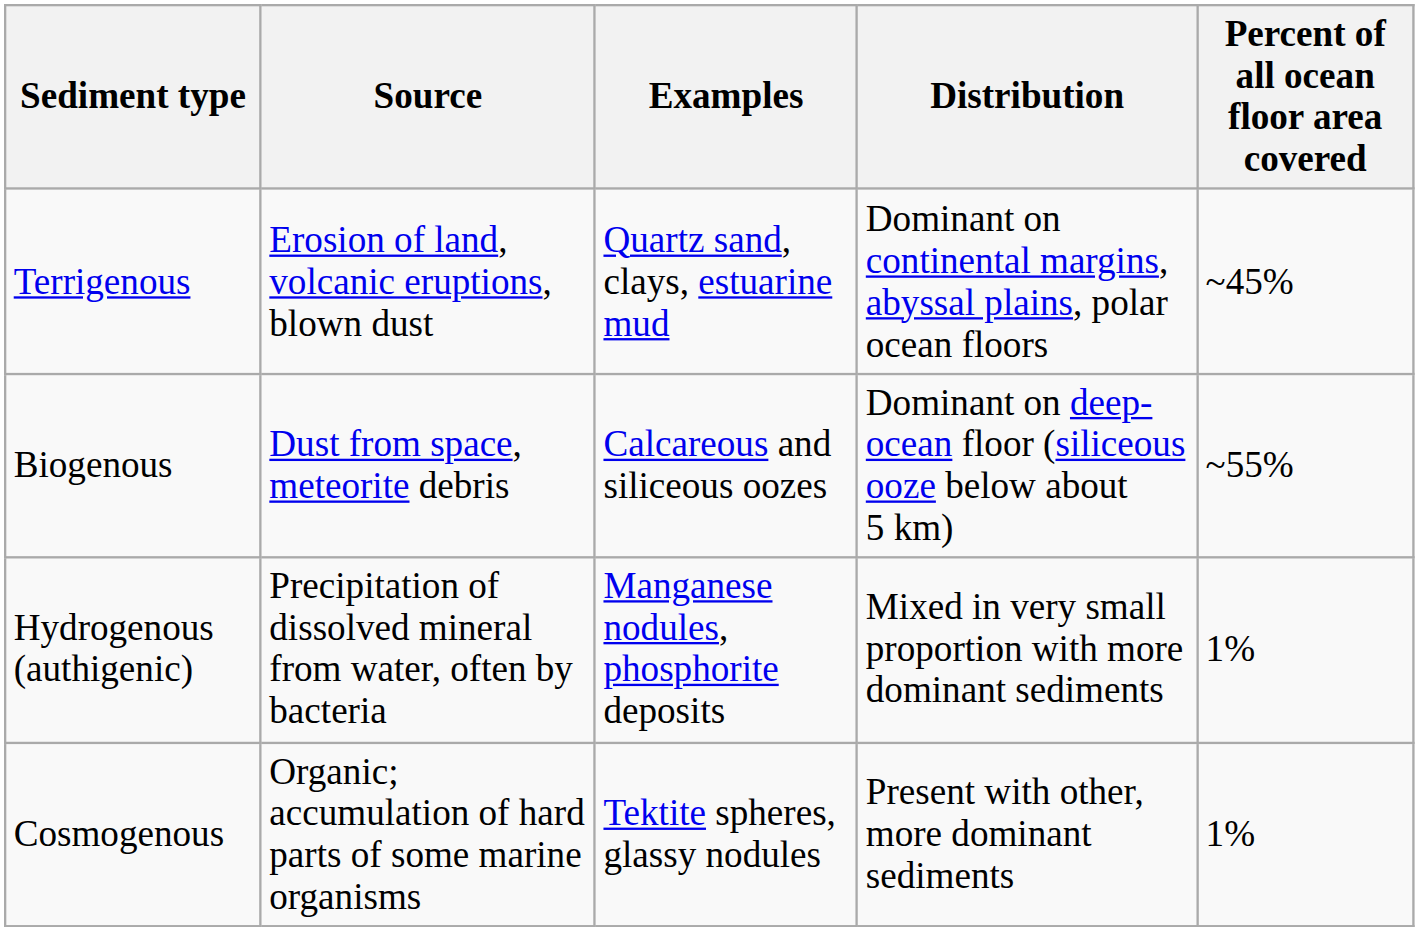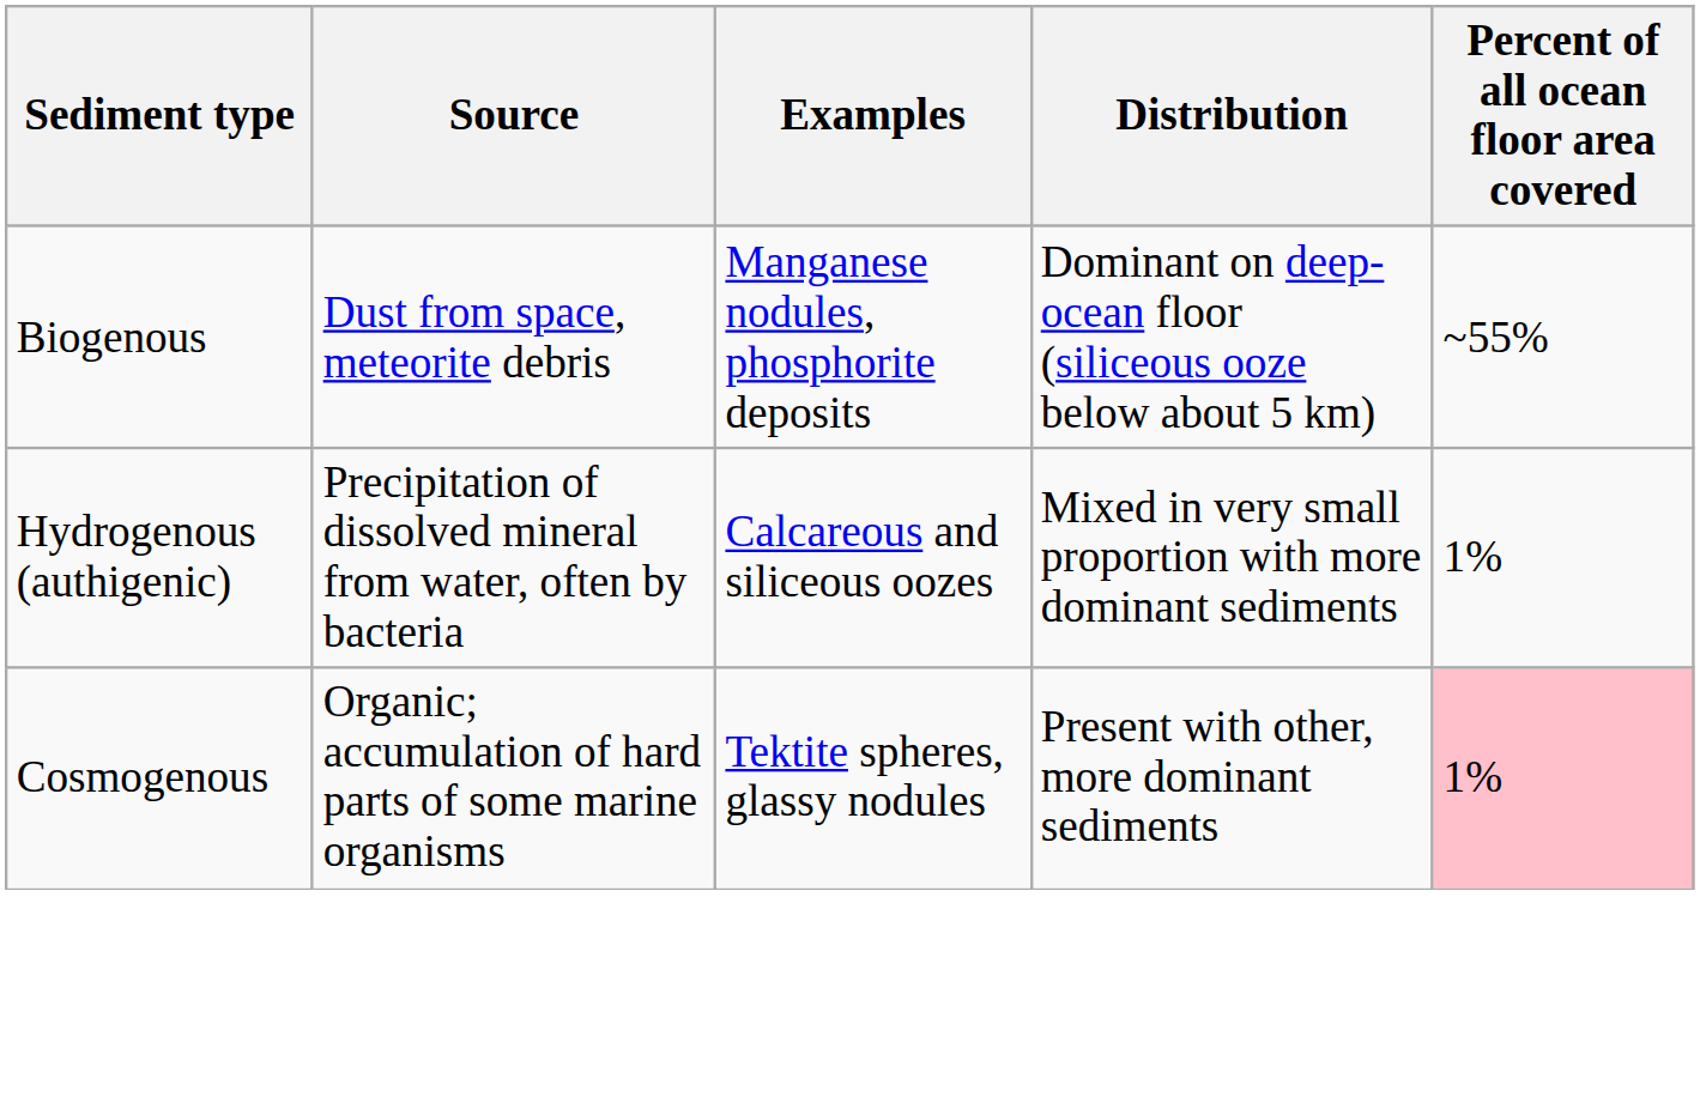 <table class="wikitable">
 <tr>
 <th>Sediment type</th>
 <th>Source</th>
 <th>Examples</th>
 <th>Distribution</th>
 <th>Percent of all ocean floor area covered</th>
 </tr>
 <tr>
-<td><a href='#'>Terrigenous</a></td>
-<td><a href='#'>Erosion of land</a>, <a href='#'>volcanic eruptions</a>, blown dust</td>
-<td><a href='#'>Quartz sand</a>, clays, <a href='#'>estuarine mud</a></td>
-<td>Dominant on <a href='#'>continental margins</a>, <a href='#'>abyssal plains</a>, polar ocean floors</td>
-<td>~45%</td>
-</tr>
-<tr>
 <td>Biogenous</td>
 <td><a href='#'>Dust from space</a>, <a href='#'>meteorite</a> debris</td>
-<td><a href='#'>Calcareous</a> and siliceous oozes</td>
+<td><a href='#'>Manganese nodules</a>, <a href='#'>phosphorite</a> deposits</td>
 <td>Dominant on <a href='#'>deep-ocean</a> floor (<a href='#'>siliceous ooze</a> below about 5 km)</td>
 <td>~55%</td>
 </tr>
 <tr>
 <td>Hydrogenous (authigenic)</td>
 <td>Precipitation of dissolved mineral from water, often by bacteria</td>
-<td><a href='#'>Manganese nodules</a>, <a href='#'>phosphorite</a> deposits</td>
+<td><a href='#'>Calcareous</a> and siliceous oozes</td>
 <td>Mixed in very small proportion with more dominant sediments</td>
 <td>1%</td>
 </tr>
 <tr>
 <td>Cosmogenous</td>
 <td>Organic; accumulation of hard parts of some marine organisms</td>
 <td><a href='#'>Tektite</a> spheres, glassy nodules</td>
 <td>Present with other, more dominant sediments</td>
-<td>1%</td>
+<td style="background: pink;">1%</td>
 </tr>
 </table>
